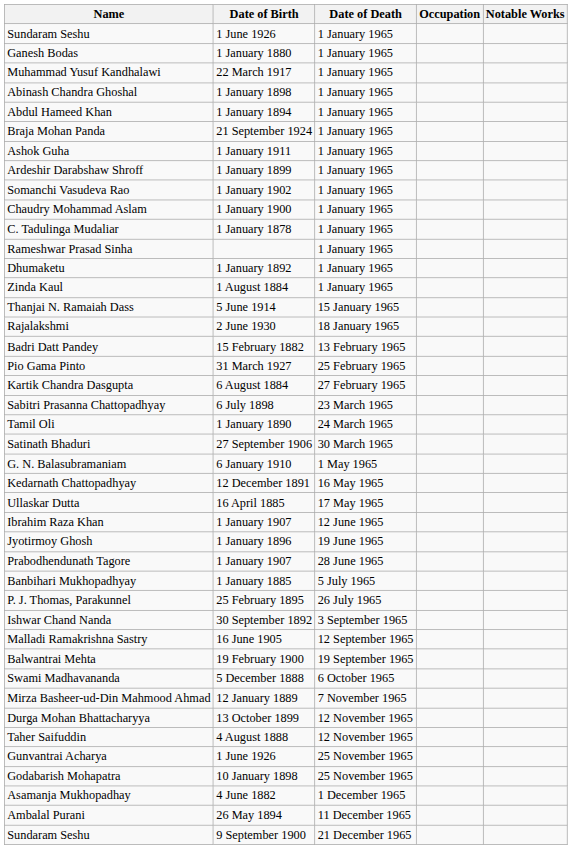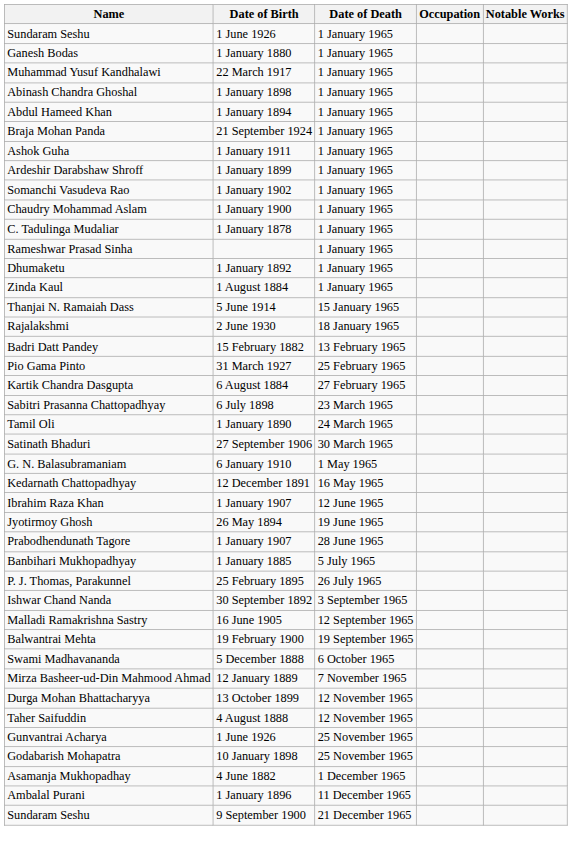 <table class="wikitable sortable">
 <tr>
 <th>Name</th>
 <th>Date of Birth</th>
 <th>Date of Death</th>
 <th>Occupation</th>
 <th>Notable Works</th>
 </tr>
 <tr>
 <td>Sundaram Seshu</td>
 <td>1 June 1926</td>
 <td>1 January 1965</td>
 <td></td>
 <td></td>
 </tr>
 <tr>
 <td>Ganesh Bodas</td>
 <td>1 January 1880</td>
 <td>1 January 1965</td>
 <td></td>
 <td></td>
 </tr>
 <tr>
 <td>Muhammad Yusuf Kandhalawi</td>
 <td>22 March 1917</td>
 <td>1 January 1965</td>
 <td></td>
 <td></td>
 </tr>
 <tr>
 <td>Abinash Chandra Ghoshal</td>
 <td>1 January 1898</td>
 <td>1 January 1965</td>
 <td></td>
 <td></td>
 </tr>
 <tr>
 <td>Abdul Hameed Khan</td>
 <td>1 January 1894</td>
 <td>1 January 1965</td>
 <td></td>
 <td></td>
 </tr>
 <tr>
 <td>Braja Mohan Panda</td>
 <td>21 September 1924</td>
 <td>1 January 1965</td>
 <td></td>
 <td></td>
 </tr>
 <tr>
 <td>Ashok Guha</td>
 <td>1 January 1911</td>
 <td>1 January 1965</td>
 <td></td>
 <td></td>
 </tr>
 <tr>
 <td>Ardeshir Darabshaw Shroff</td>
 <td>1 January 1899</td>
 <td>1 January 1965</td>
 <td></td>
 <td></td>
 </tr>
 <tr>
 <td>Somanchi Vasudeva Rao</td>
 <td>1 January 1902</td>
 <td>1 January 1965</td>
 <td></td>
 <td></td>
 </tr>
 <tr>
 <td>Chaudry Mohammad Aslam</td>
 <td>1 January 1900</td>
 <td>1 January 1965</td>
 <td></td>
 <td></td>
 </tr>
 <tr>
 <td>C. Tadulinga Mudaliar</td>
 <td>1 January 1878</td>
 <td>1 January 1965</td>
 <td></td>
 <td></td>
 </tr>
 <tr>
 <td>Rameshwar Prasad Sinha</td>
 <td></td>
 <td>1 January 1965</td>
 <td></td>
 <td></td>
 </tr>
 <tr>
 <td>Dhumaketu</td>
 <td>1 January 1892</td>
 <td>1 January 1965</td>
 <td></td>
 <td></td>
 </tr>
 <tr>
 <td>Zinda Kaul</td>
 <td>1 August 1884</td>
 <td>1 January 1965</td>
 <td></td>
 <td></td>
 </tr>
 <tr>
 <td>Thanjai N. Ramaiah Dass</td>
 <td>5 June 1914</td>
 <td>15 January 1965</td>
 <td></td>
 <td></td>
 </tr>
 <tr>
 <td>Rajalakshmi</td>
 <td>2 June 1930</td>
 <td>18 January 1965</td>
 <td></td>
 <td></td>
 </tr>
 <tr>
 <td>Badri Datt Pandey</td>
 <td>15 February 1882</td>
 <td>13 February 1965</td>
 <td></td>
 <td></td>
 </tr>
 <tr>
 <td>Pio Gama Pinto</td>
 <td>31 March 1927</td>
 <td>25 February 1965</td>
 <td></td>
 <td></td>
 </tr>
 <tr>
 <td>Kartik Chandra Dasgupta</td>
 <td>6 August 1884</td>
 <td>27 February 1965</td>
 <td></td>
 <td></td>
 </tr>
 <tr>
 <td>Sabitri Prasanna Chattopadhyay</td>
 <td>6 July 1898</td>
 <td>23 March 1965</td>
 <td></td>
 <td></td>
 </tr>
 <tr>
 <td>Tamil Oli</td>
 <td>1 January 1890</td>
 <td>24 March 1965</td>
 <td></td>
 <td></td>
 </tr>
 <tr>
 <td>Satinath Bhaduri</td>
 <td>27 September 1906</td>
 <td>30 March 1965</td>
 <td></td>
 <td></td>
 </tr>
 <tr>
 <td>G. N. Balasubramaniam</td>
 <td>6 January 1910</td>
 <td>1 May 1965</td>
 <td></td>
 <td></td>
 </tr>
 <tr>
 <td>Kedarnath Chattopadhyay</td>
 <td>12 December 1891</td>
 <td>16 May 1965</td>
 <td></td>
 <td></td>
 </tr>
 <tr>
-<td>Ullaskar Dutta</td>
-<td>16 April 1885</td>
-<td>17 May 1965</td>
-<td></td>
-<td></td>
-</tr>
-<tr>
 <td>Ibrahim Raza Khan</td>
 <td>1 January 1907</td>
 <td>12 June 1965</td>
 <td></td>
 <td></td>
 </tr>
 <tr>
 <td>Jyotirmoy Ghosh</td>
-<td>1 January 1896</td>
+<td>26 May 1894</td>
 <td>19 June 1965</td>
 <td></td>
 <td></td>
 </tr>
 <tr>
 <td>Prabodhendunath Tagore</td>
 <td>1 January 1907</td>
 <td>28 June 1965</td>
 <td></td>
 <td></td>
 </tr>
 <tr>
 <td>Banbihari Mukhopadhyay</td>
 <td>1 January 1885</td>
 <td>5 July 1965</td>
 <td></td>
 <td></td>
 </tr>
 <tr>
 <td>P. J. Thomas, Parakunnel</td>
 <td>25 February 1895</td>
 <td>26 July 1965</td>
 <td></td>
 <td></td>
 </tr>
 <tr>
 <td>Ishwar Chand Nanda</td>
 <td>30 September 1892</td>
 <td>3 September 1965</td>
 <td></td>
 <td></td>
 </tr>
 <tr>
 <td>Malladi Ramakrishna Sastry</td>
 <td>16 June 1905</td>
 <td>12 September 1965</td>
 <td></td>
 <td></td>
 </tr>
 <tr>
 <td>Balwantrai Mehta</td>
 <td>19 February 1900</td>
 <td>19 September 1965</td>
 <td></td>
 <td></td>
 </tr>
 <tr>
 <td>Swami Madhavananda</td>
 <td>5 December 1888</td>
 <td>6 October 1965</td>
 <td></td>
 <td></td>
 </tr>
 <tr>
 <td>Mirza Basheer-ud-Din Mahmood Ahmad</td>
 <td>12 January 1889</td>
 <td>7 November 1965</td>
 <td></td>
 <td></td>
 </tr>
 <tr>
 <td>Durga Mohan Bhattacharyya</td>
 <td>13 October 1899</td>
 <td>12 November 1965</td>
 <td></td>
 <td></td>
 </tr>
 <tr>
 <td>Taher Saifuddin</td>
 <td>4 August 1888</td>
 <td>12 November 1965</td>
 <td></td>
 <td></td>
 </tr>
 <tr>
 <td>Gunvantrai Acharya</td>
 <td>1 June 1926</td>
 <td>25 November 1965</td>
 <td></td>
 <td></td>
 </tr>
 <tr>
 <td>Godabarish Mohapatra</td>
 <td>10 January 1898</td>
 <td>25 November 1965</td>
 <td></td>
 <td></td>
 </tr>
 <tr>
 <td>Asamanja Mukhopadhay</td>
 <td>4 June 1882</td>
 <td>1 December 1965</td>
 <td></td>
 <td></td>
 </tr>
 <tr>
 <td>Ambalal Purani</td>
-<td>26 May 1894</td>
+<td>1 January 1896</td>
 <td>11 December 1965</td>
 <td></td>
 <td></td>
 </tr>
 <tr>
 <td>Sundaram Seshu</td>
 <td>9 September 1900</td>
 <td>21 December 1965</td>
 <td></td>
 <td></td>
 </tr>
 </table>
